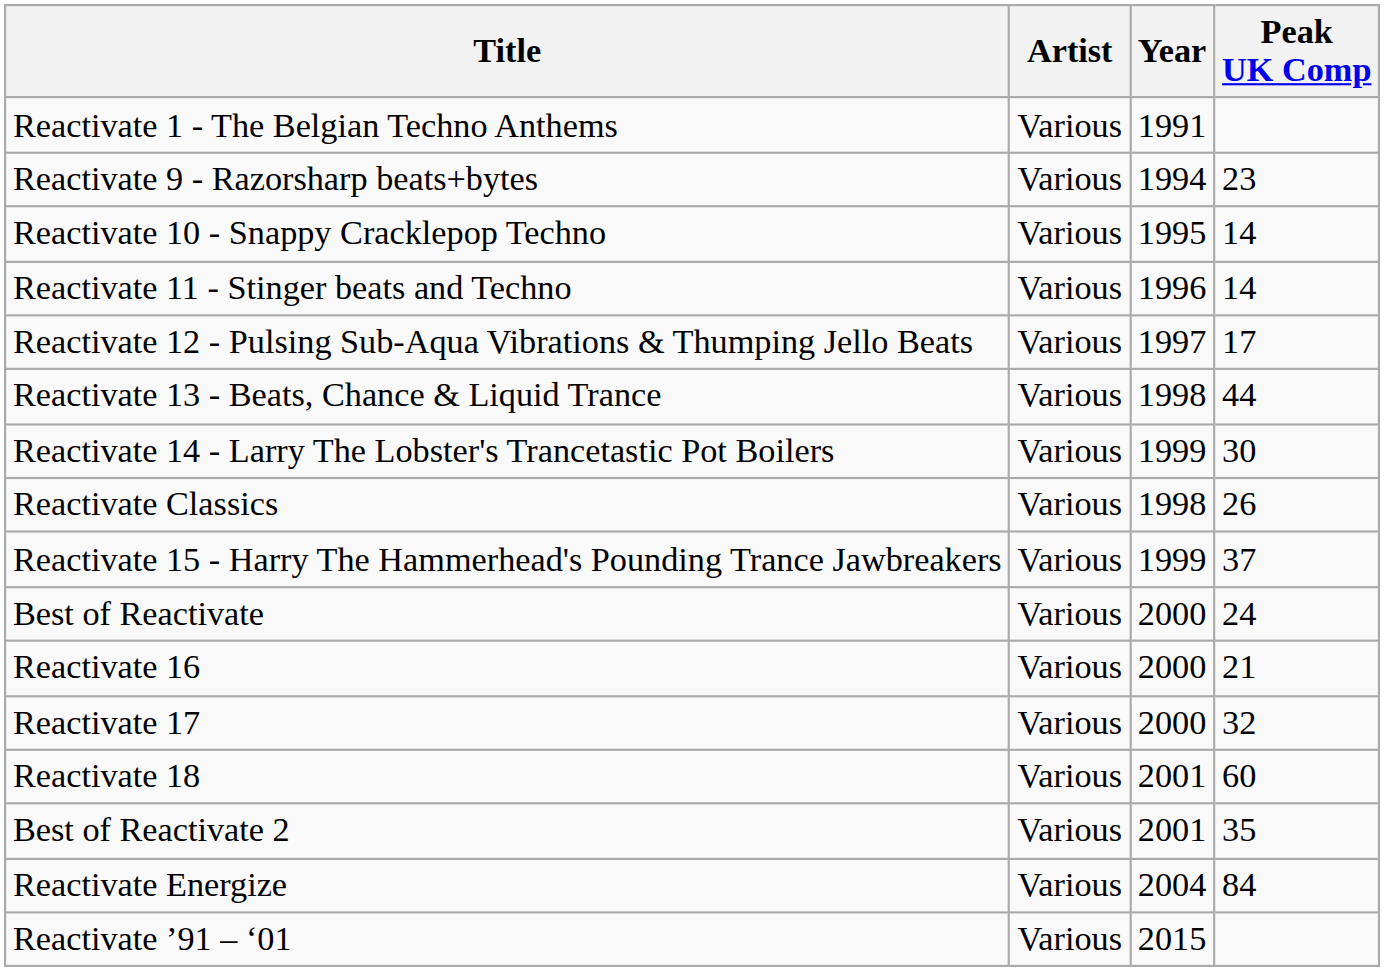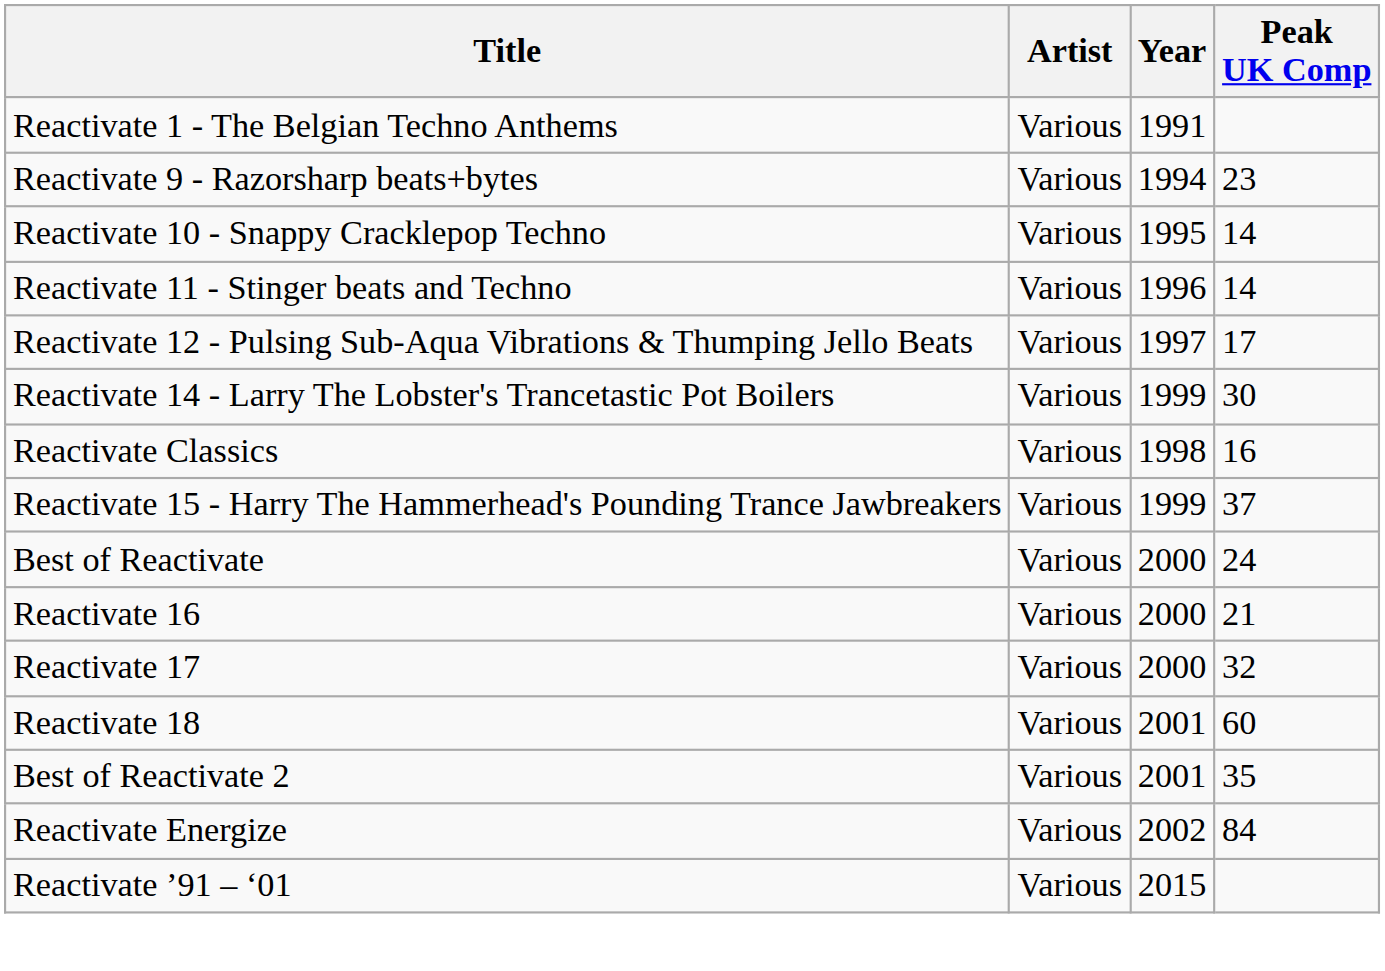 <table class="wikitable sortable">
 <tr>
 <th>Title</th>
 <th>Artist</th>
 <th>Year</th>
 <th>Peak <br><a href='#'>UK Comp</a></th>
 </tr>
 <tr>
 <td>Reactivate 1 - The Belgian Techno Anthems</td>
 <td>Various</td>
 <td>1991</td>
 <td></td>
 </tr>
 <tr>
 <td>Reactivate 9 - Razorsharp beats+bytes</td>
 <td>Various</td>
 <td>1994</td>
 <td>23</td>
 </tr>
 <tr>
 <td>Reactivate 10 - Snappy Cracklepop Techno</td>
 <td>Various</td>
 <td>1995</td>
 <td>14</td>
 </tr>
 <tr>
 <td>Reactivate 11 - Stinger beats and Techno</td>
 <td>Various</td>
 <td>1996</td>
 <td>14</td>
 </tr>
 <tr>
 <td>Reactivate 12 - Pulsing Sub-Aqua Vibrations & Thumping Jello Beats</td>
 <td>Various</td>
 <td>1997</td>
 <td>17</td>
 </tr>
 <tr>
-<td>Reactivate 13 - Beats, Chance & Liquid Trance</td>
-<td>Various</td>
-<td>1998</td>
-<td>44</td>
-</tr>
-<tr>
 <td>Reactivate 14 - Larry The Lobster's Trancetastic Pot Boilers</td>
 <td>Various</td>
 <td>1999</td>
 <td>30</td>
 </tr>
 <tr>
 <td>Reactivate Classics</td>
 <td>Various</td>
 <td>1998</td>
-<td>26</td>
+<td>16</td>
 </tr>
 <tr>
 <td>Reactivate 15 - Harry The Hammerhead's Pounding Trance Jawbreakers</td>
 <td>Various</td>
 <td>1999</td>
 <td>37</td>
 </tr>
 <tr>
 <td>Best of Reactivate</td>
 <td>Various</td>
 <td>2000</td>
 <td>24</td>
 </tr>
 <tr>
 <td>Reactivate 16</td>
 <td>Various</td>
 <td>2000</td>
 <td>21</td>
 </tr>
 <tr>
 <td>Reactivate 17</td>
 <td>Various</td>
 <td>2000</td>
 <td>32</td>
 </tr>
 <tr>
 <td>Reactivate 18</td>
 <td>Various</td>
 <td>2001</td>
 <td>60</td>
 </tr>
 <tr>
 <td>Best of Reactivate 2</td>
 <td>Various</td>
 <td>2001</td>
 <td>35</td>
 </tr>
 <tr>
 <td>Reactivate Energize</td>
 <td>Various</td>
-<td>2004</td>
+<td>2002</td>
 <td>84</td>
 </tr>
 <tr>
 <td>Reactivate ’91 – ‘01</td>
 <td>Various</td>
 <td>2015</td>
 <td></td>
 </tr>
 </table>
